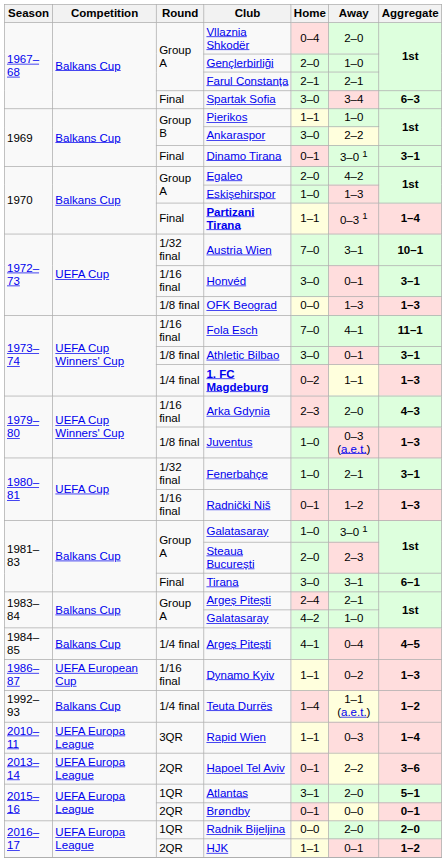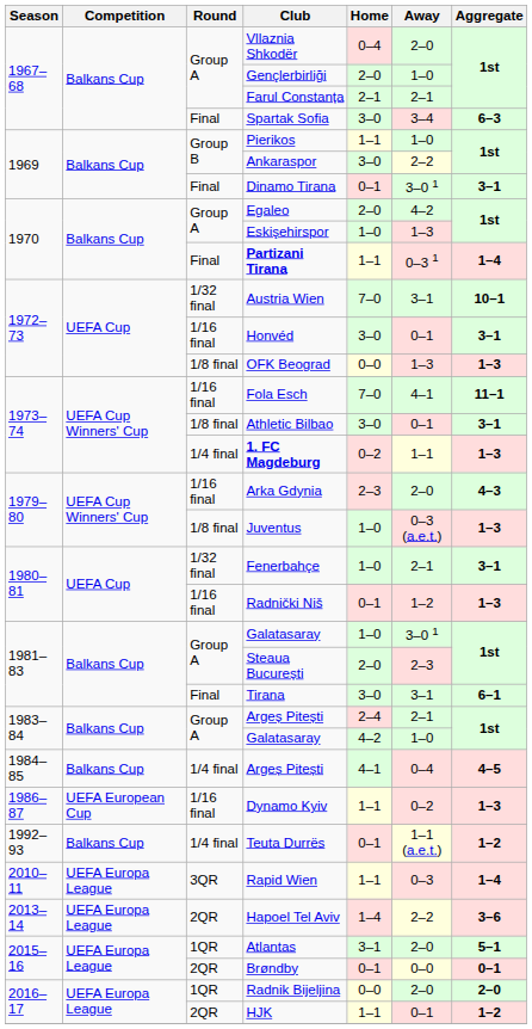 <table class="wikitable" style="text-align:left">
 <tr>
 <th>Season</th>
 <th>Competition</th>
 <th>Round</th>
 <th>Club</th>
 <th>Home</th>
 <th>Away</th>
 <th>Aggregate</th>
 </tr>
 <tr>
 <td rowspan="4"><a href='#'>1967–68</a></td>
 <td rowspan="4"><a href='#'>Balkans Cup</a></td>
 <td rowspan="3">Group A</td>
 <td> <a href='#'>Vllaznia Shkodër</a></td>
 <td bgcolor="#ffdddd" style="text-align:center;">0–4</td>
 <td bgcolor="#ddffdd" style="text-align:center;">2–0</td>
 <td bgcolor="#ddffdd" rowspan="3" align="center"><strong>1st</strong></td>
 </tr>
 <tr>
 <td> <a href='#'>Gençlerbirliği</a></td>
 <td bgcolor="#ddffdd" style="text-align:center;">2–0</td>
 <td bgcolor="#ddffdd" style="text-align:center;">1–0</td>
 </tr>
 <tr>
 <td> <a href='#'>Farul Constanța</a></td>
 <td bgcolor="#ddffdd" style="text-align:center;">2–1</td>
 <td bgcolor="#ddffdd" style="text-align:center;">2–1</td>
 </tr>
 <tr>
 <td>Final</td>
 <td> <a href='#'>Spartak Sofia</a></td>
 <td bgcolor="#ddffdd" style="text-align:center;">3–0</td>
 <td bgcolor="#ffdddd" style="text-align:center;">3–4</td>
 <td bgcolor="#ddffdd" style="text-align:center;"><strong>6–3</strong></td>
 </tr>
 <tr>
 <td rowspan="3">1969</td>
 <td rowspan="3"><a href='#'>Balkans Cup</a></td>
 <td rowspan="2">Group B</td>
 <td> <a href='#'>Pierikos</a></td>
 <td bgcolor="#ffffdd" style="text-align:center;">1–1</td>
 <td bgcolor="#ddffdd" style="text-align:center;">1–0</td>
 <td bgcolor="#ddffdd" rowspan="2" align="center"><strong>1st</strong></td>
 </tr>
 <tr>
 <td> <a href='#'>Ankaraspor</a></td>
 <td bgcolor="#ddffdd" style="text-align:center;">3–0</td>
 <td bgcolor="#ffffdd" style="text-align:center;">2–2</td>
 </tr>
 <tr>
 <td>Final</td>
 <td> <a href='#'>Dinamo Tirana</a></td>
 <td bgcolor="#ffdddd" style="text-align:center;">0–1</td>
 <td bgcolor="#ddffdd" style="text-align:center;">3–0 <sup>1</sup></td>
 <td bgcolor="#ddffdd" style="text-align:center;"><strong>3–1</strong></td>
 </tr>
 <tr>
 <td rowspan="3">1970</td>
 <td rowspan="3"><a href='#'>Balkans Cup</a></td>
 <td rowspan="2">Group A</td>
 <td> <a href='#'>Egaleo</a></td>
 <td bgcolor="#ddffdd" style="text-align:center;">2–0</td>
 <td bgcolor="#ddffdd" style="text-align:center;">4–2</td>
 <td bgcolor="#ddffdd" rowspan="2" align="center"><strong>1st</strong></td>
 </tr>
 <tr>
 <td> <a href='#'>Eskişehirspor</a></td>
 <td bgcolor="#ddffdd" style="text-align:center;">1–0</td>
 <td bgcolor="#ffdddd" style="text-align:center;">1–3</td>
 </tr>
 <tr>
 <td>Final</td>
 <td> <strong><a href='#'>Partizani Tirana</a></strong></td>
 <td bgcolor="#ffffdd" style="text-align:center;">1–1</td>
 <td bgcolor="#ffdddd" style="text-align:center;">0–3 <sup>1</sup></td>
 <td bgcolor="#ffdddd" style="text-align:center;"><strong>1–4</strong></td>
 </tr>
 <tr>
 <td rowspan="3"><a href='#'>1972–73</a></td>
 <td rowspan="3"><a href='#'>UEFA Cup</a></td>
 <td>1/32 final</td>
 <td> <a href='#'>Austria Wien</a></td>
 <td bgcolor="#ddffdd" style="text-align:center;">7–0</td>
 <td bgcolor="#ddffdd" style="text-align:center;">3–1</td>
 <td bgcolor="#ddffdd" style="text-align:center;"><strong>10–1</strong></td>
 </tr>
 <tr>
 <td>1/16 final</td>
 <td> <a href='#'>Honvéd</a></td>
 <td bgcolor="#ddffdd" style="text-align:center;">3–0</td>
 <td bgcolor="#ffdddd" style="text-align:center;">0–1</td>
 <td bgcolor="#ddffdd" style="text-align:center;"><strong>3–1</strong></td>
 </tr>
 <tr>
 <td>1/8 final</td>
 <td> <a href='#'>OFK Beograd</a></td>
 <td bgcolor="#ffffdd" style="text-align:center;">0–0</td>
 <td bgcolor="#ffdddd" style="text-align:center;">1–3</td>
 <td bgcolor="#ffdddd" style="text-align:center;"><strong>1–3</strong></td>
 </tr>
 <tr>
 <td rowspan="3"><a href='#'>1973–74</a></td>
 <td rowspan="3"><a href='#'>UEFA Cup Winners' Cup</a></td>
 <td>1/16 final</td>
 <td> <a href='#'>Fola Esch</a></td>
 <td bgcolor="#ddffdd" style="text-align:center;">7–0</td>
 <td bgcolor="#ddffdd" style="text-align:center;">4–1</td>
 <td bgcolor="#ddffdd" style="text-align:center;"><strong>11–1</strong></td>
 </tr>
 <tr>
 <td>1/8 final</td>
 <td> <a href='#'>Athletic Bilbao</a></td>
 <td bgcolor="#ddffdd" style="text-align:center;">3–0</td>
 <td bgcolor="#ffdddd" style="text-align:center;">0–1</td>
 <td bgcolor="#ddffdd" style="text-align:center;"><strong>3–1</strong></td>
 </tr>
 <tr>
 <td>1/4 final</td>
 <td>  <strong><a href='#'>1. FC Magdeburg</a></strong></td>
 <td bgcolor="#ffdddd" style="text-align:center;">0–2</td>
 <td bgcolor="#ffffdd" style="text-align:center;">1–1</td>
 <td bgcolor="#ffdddd" style="text-align:center;"><strong>1–3</strong></td>
 </tr>
 <tr>
 <td rowspan="2"><a href='#'>1979–80</a></td>
 <td rowspan="2"><a href='#'>UEFA Cup Winners' Cup</a></td>
 <td>1/16 final</td>
 <td> <a href='#'>Arka Gdynia</a></td>
 <td bgcolor="#ffdddd" style="text-align:center;">2–3</td>
 <td bgcolor="#ddffdd" style="text-align:center;">2–0</td>
 <td bgcolor="#ddffdd" style="text-align:center;"><strong>4–3</strong></td>
 </tr>
 <tr>
 <td>1/8 final</td>
 <td> <a href='#'>Juventus</a></td>
 <td bgcolor="#ddffdd" style="text-align:center;">1–0</td>
 <td bgcolor="#ffdddd" style="text-align:center;">0–3 (<a href='#'>a.e.t.</a>)</td>
 <td bgcolor="#ffdddd" style="text-align:center;"><strong>1–3</strong></td>
 </tr>
 <tr>
 <td rowspan="2"><a href='#'>1980–81</a></td>
 <td rowspan="2"><a href='#'>UEFA Cup</a></td>
 <td>1/32 final</td>
 <td> <a href='#'>Fenerbahçe</a></td>
 <td bgcolor="#ddffdd" style="text-align:center;">1–0</td>
 <td bgcolor="#ddffdd" style="text-align:center;">2–1</td>
 <td bgcolor="#ddffdd" style="text-align:center;"><strong>3–1</strong></td>
 </tr>
 <tr>
 <td>1/16 final</td>
 <td> <a href='#'>Radnički Niš</a></td>
 <td bgcolor="#ffdddd" style="text-align:center;">0–1</td>
 <td bgcolor="#ffdddd" style="text-align:center;">1–2</td>
 <td bgcolor="#ffdddd" style="text-align:center;"><strong>1–3</strong></td>
 </tr>
 <tr>
 <td rowspan="3">1981–83</td>
 <td rowspan="3"><a href='#'>Balkans Cup</a></td>
 <td rowspan="2">Group A</td>
 <td> <a href='#'>Galatasaray</a></td>
 <td bgcolor="#ddffdd" style="text-align:center;">1–0</td>
 <td bgcolor="#ddffdd" style="text-align:center;">3–0 <sup>1</sup></td>
 <td bgcolor="#ddffdd" rowspan="2" align="center"><strong>1st</strong></td>
 </tr>
 <tr>
 <td> <a href='#'>Steaua București</a></td>
 <td bgcolor="#ddffdd" style="text-align:center;">2–0</td>
 <td bgcolor="#ffdddd" style="text-align:center;">2–3</td>
 </tr>
 <tr>
 <td>Final</td>
 <td> <a href='#'>Tirana</a></td>
 <td bgcolor="#ddffdd" style="text-align:center;">3–0</td>
 <td bgcolor="#ddffdd" style="text-align:center;">3–1</td>
 <td bgcolor="#ddffdd" style="text-align:center;"><strong>6–1</strong></td>
 </tr>
 <tr>
 <td rowspan="2">1983–84</td>
 <td rowspan="2"><a href='#'>Balkans Cup</a></td>
 <td rowspan="2">Group A</td>
 <td> <a href='#'>Argeș Pitești</a></td>
 <td bgcolor="#ffdddd" style="text-align:center;">2–4</td>
 <td bgcolor="#ddffdd" style="text-align:center;">2–1</td>
 <td bgcolor="#ddffdd" rowspan="2" align="center"><strong>1st</strong></td>
 </tr>
 <tr>
 <td> <a href='#'>Galatasaray</a></td>
 <td bgcolor="#ddffdd" style="text-align:center;">4–2</td>
 <td bgcolor="#ddffdd" style="text-align:center;">1–0</td>
 </tr>
 <tr>
 <td>1984–85</td>
 <td><a href='#'>Balkans Cup</a></td>
 <td>1/4 final</td>
 <td> <a href='#'>Argeș Pitești</a></td>
 <td bgcolor="#ddffdd" style="text-align:center;">4–1</td>
 <td bgcolor="#ffdddd" style="text-align:center;">0–4</td>
 <td bgcolor="#ffdddd" style="text-align:center;"><strong>4–5</strong></td>
 </tr>
 <tr>
 <td><a href='#'>1986–87</a></td>
 <td><a href='#'>UEFA European Cup</a></td>
 <td>1/16 final</td>
 <td> <a href='#'>Dynamo Kyiv</a></td>
 <td bgcolor="#ffffdd" style="text-align:center;">1–1</td>
 <td bgcolor="#ffdddd" style="text-align:center;">0–2</td>
 <td bgcolor="#ffdddd" style="text-align:center;"><strong>1–3</strong></td>
 </tr>
 <tr>
 <td>1992–93</td>
 <td><a href='#'>Balkans Cup</a></td>
 <td>1/4 final</td>
 <td> <a href='#'>Teuta Durrës</a></td>
-<td bgcolor="#ffdddd" style="text-align:center;">1–4</td>
+<td bgcolor="#ffdddd" style="text-align:center;">0–1</td>
 <td bgcolor="#ffffdd" style="text-align:center;">1–1 (<a href='#'>a.e.t.</a>)</td>
 <td bgcolor="#ffdddd" style="text-align:center;"><strong>1–2</strong></td>
 </tr>
 <tr>
 <td><a href='#'>2010–11</a></td>
 <td><a href='#'>UEFA Europa League</a></td>
 <td>3QR</td>
 <td> <a href='#'>Rapid Wien</a></td>
 <td bgcolor="#ffffdd" style="text-align:center;">1–1</td>
 <td bgcolor="#ffdddd" style="text-align:center;">0–3</td>
 <td bgcolor="#ffdddd" style="text-align:center;"><strong>1–4</strong></td>
 </tr>
 <tr>
 <td><a href='#'>2013–14</a></td>
 <td><a href='#'>UEFA Europa League</a></td>
 <td>2QR</td>
 <td> <a href='#'>Hapoel Tel Aviv</a></td>
-<td bgcolor="#ffdddd" style="text-align:center;">0–1</td>
+<td bgcolor="#ffdddd" style="text-align:center;">1–4</td>
 <td bgcolor="#ffffdd" style="text-align:center;">2–2</td>
 <td bgcolor="#ffdddd" style="text-align:center;"><strong>3–6</strong></td>
 </tr>
 <tr>
 <td rowspan="2"><a href='#'>2015–16</a></td>
 <td rowspan="2"><a href='#'>UEFA Europa League</a></td>
 <td>1QR</td>
 <td> <a href='#'>Atlantas</a></td>
 <td bgcolor="#ddffdd" style="text-align:center;">3–1</td>
 <td bgcolor="#ddffdd" style="text-align:center;">2–0</td>
 <td bgcolor="#ddffdd" style="text-align:center;"><strong>5–1</strong></td>
 </tr>
 <tr>
 <td>2QR</td>
 <td> <a href='#'>Brøndby</a></td>
 <td bgcolor="#ffdddd" style="text-align:center;">0–1</td>
 <td bgcolor="#ffffdd" style="text-align:center;">0–0</td>
 <td bgcolor="#ffdddd" style="text-align:center;"><strong>0–1</strong></td>
 </tr>
 <tr>
 <td rowspan="2"><a href='#'>2016–17</a></td>
 <td rowspan="2"><a href='#'>UEFA Europa League</a></td>
 <td>1QR</td>
 <td> <a href='#'>Radnik Bijeljina</a></td>
 <td bgcolor="#ffffdd" style="text-align:center;">0–0</td>
 <td bgcolor="#ddffdd" style="text-align:center;">2–0</td>
 <td bgcolor="#ddffdd" style="text-align:center;"><strong>2–0</strong></td>
 </tr>
 <tr>
 <td>2QR</td>
 <td> <a href='#'>HJK</a></td>
 <td bgcolor="#ffffdd" style="text-align:center;">1–1</td>
 <td bgcolor="#ffdddd" style="text-align:center;">0–1</td>
 <td bgcolor="#ffdddd" style="text-align:center;"><strong>1–2</strong></td>
 </tr>
 <tr>
 </tr>
 <tr>
 </tr>
 </table>
